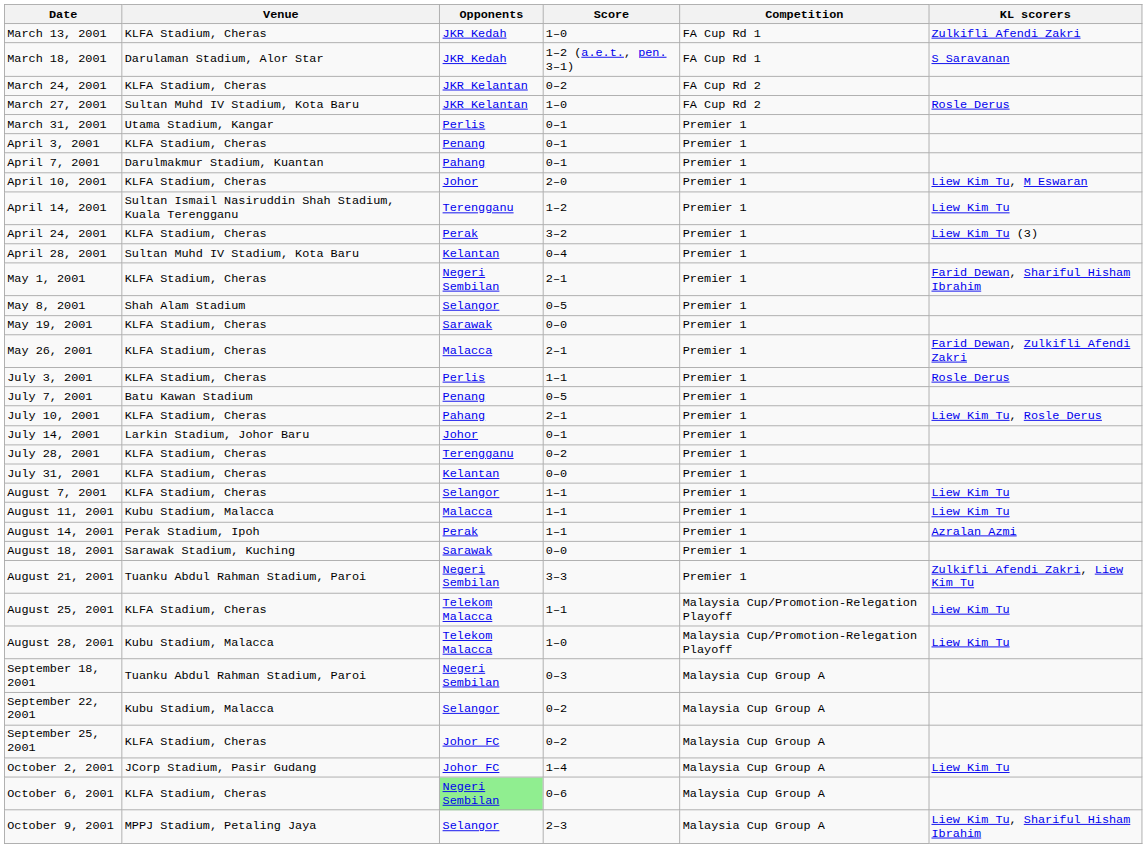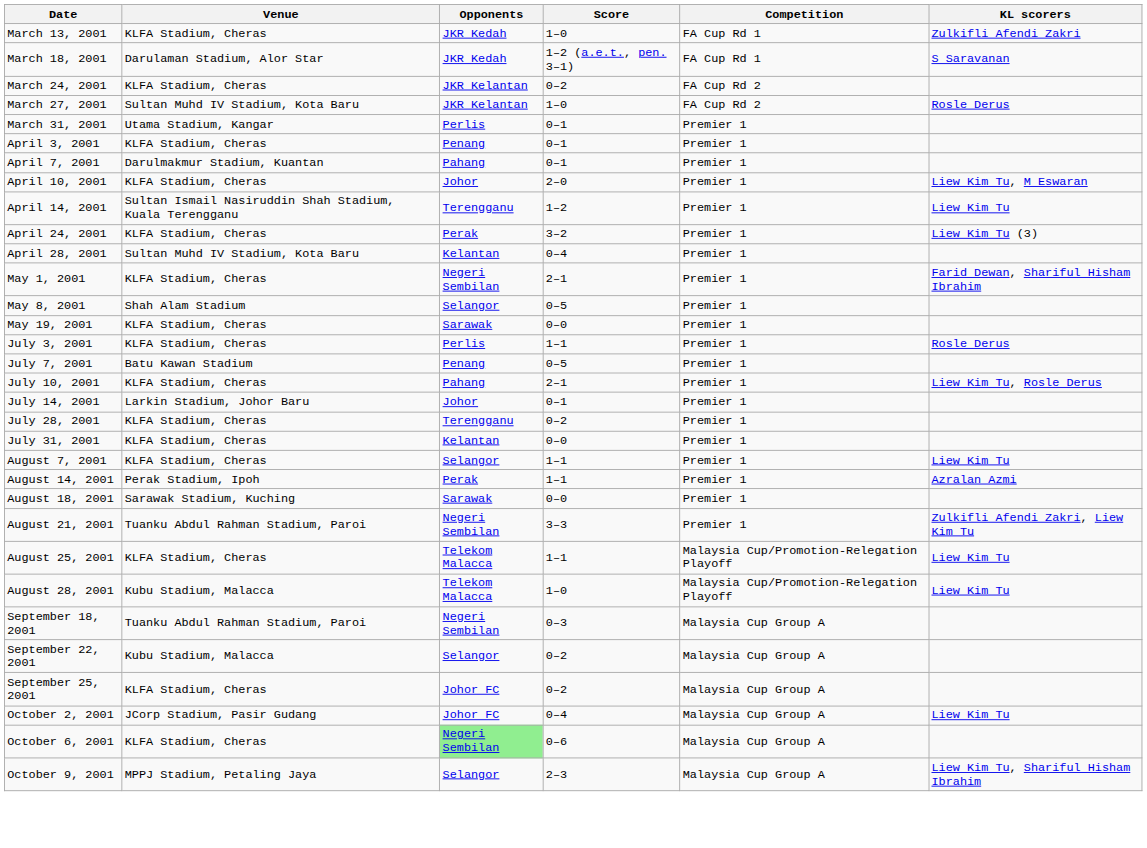 <table class="wikitable">
 <tr>
 <th>Date</th>
 <th>Venue</th>
 <th>Opponents</th>
 <th>Score</th>
 <th>Competition</th>
 <th>KL scorers</th>
 </tr>
 <tr>
 <td>March 13, 2001</td>
 <td>KLFA Stadium, Cheras</td>
 <td><a href='#'>JKR Kedah</a></td>
 <td>1–0</td>
 <td>FA Cup Rd 1</td>
 <td><a href='#'>Zulkifli Afendi Zakri</a></td>
 </tr>
 <tr>
 <td>March 18, 2001</td>
 <td>Darulaman Stadium, Alor Star</td>
 <td><a href='#'>JKR Kedah</a></td>
 <td>1–2 (<a href='#'>a.e.t.</a>, <a href='#'>pen.</a> 3–1)</td>
 <td>FA Cup Rd 1</td>
 <td><a href='#'>S Saravanan</a></td>
 </tr>
 <tr>
 <td>March 24, 2001</td>
 <td>KLFA Stadium, Cheras</td>
 <td><a href='#'>JKR Kelantan</a></td>
 <td>0–2</td>
 <td>FA Cup Rd 2</td>
 <td></td>
 </tr>
 <tr>
 <td>March 27, 2001</td>
 <td>Sultan Muhd IV Stadium, Kota Baru</td>
 <td><a href='#'>JKR Kelantan</a></td>
 <td>1–0</td>
 <td>FA Cup Rd 2</td>
 <td><a href='#'>Rosle Derus</a></td>
 </tr>
 <tr>
 <td>March 31, 2001</td>
 <td>Utama Stadium, Kangar</td>
 <td><a href='#'>Perlis</a></td>
 <td>0–1</td>
 <td>Premier 1</td>
 <td></td>
 </tr>
 <tr>
 <td>April 3, 2001</td>
 <td>KLFA Stadium, Cheras</td>
 <td><a href='#'>Penang</a></td>
 <td>0–1</td>
 <td>Premier 1</td>
 <td></td>
 </tr>
 <tr>
 <td>April 7, 2001</td>
 <td>Darulmakmur Stadium, Kuantan</td>
 <td><a href='#'>Pahang</a></td>
 <td>0–1</td>
 <td>Premier 1</td>
 <td></td>
 </tr>
 <tr>
 <td>April 10, 2001</td>
 <td>KLFA Stadium, Cheras</td>
 <td><a href='#'>Johor</a></td>
 <td>2–0</td>
 <td>Premier 1</td>
 <td><a href='#'>Liew Kim Tu</a>, <a href='#'>M Eswaran</a></td>
 </tr>
 <tr>
 <td>April 14, 2001</td>
 <td>Sultan Ismail Nasiruddin Shah Stadium, Kuala Terengganu</td>
 <td><a href='#'>Terengganu</a></td>
 <td>1–2</td>
 <td>Premier 1</td>
 <td><a href='#'>Liew Kim Tu</a></td>
 </tr>
 <tr>
 <td>April 24, 2001</td>
 <td>KLFA Stadium, Cheras</td>
 <td><a href='#'>Perak</a></td>
 <td>3–2</td>
 <td>Premier 1</td>
 <td><a href='#'>Liew Kim Tu</a> (3)</td>
 </tr>
 <tr>
 <td>April 28, 2001</td>
 <td>Sultan Muhd IV Stadium, Kota Baru</td>
 <td><a href='#'>Kelantan</a></td>
 <td>0–4</td>
 <td>Premier 1</td>
 <td></td>
 </tr>
 <tr>
 <td>May 1, 2001</td>
 <td>KLFA Stadium, Cheras</td>
 <td><a href='#'>Negeri Sembilan</a></td>
 <td>2–1</td>
 <td>Premier 1</td>
 <td><a href='#'>Farid Dewan</a>, <a href='#'>Shariful Hisham Ibrahim</a></td>
 </tr>
 <tr>
 <td>May 8, 2001</td>
 <td>Shah Alam Stadium</td>
 <td><a href='#'>Selangor</a></td>
 <td>0–5</td>
 <td>Premier 1</td>
 <td></td>
 </tr>
 <tr>
 <td>May 19, 2001</td>
 <td>KLFA Stadium, Cheras</td>
 <td><a href='#'>Sarawak</a></td>
 <td>0–0</td>
 <td>Premier 1</td>
 <td></td>
 </tr>
 <tr>
-<td>May 26, 2001</td>
-<td>KLFA Stadium, Cheras</td>
-<td><a href='#'>Malacca</a></td>
-<td>2–1</td>
-<td>Premier 1</td>
-<td><a href='#'>Farid Dewan</a>, <a href='#'>Zulkifli Afendi Zakri</a></td>
-</tr>
-<tr>
 <td>July 3, 2001</td>
 <td>KLFA Stadium, Cheras</td>
 <td><a href='#'>Perlis</a></td>
 <td>1–1</td>
 <td>Premier 1</td>
 <td><a href='#'>Rosle Derus</a></td>
 </tr>
 <tr>
 <td>July 7, 2001</td>
 <td>Batu Kawan Stadium</td>
 <td><a href='#'>Penang</a></td>
 <td>0–5</td>
 <td>Premier 1</td>
 <td></td>
 </tr>
 <tr>
 <td>July 10, 2001</td>
 <td>KLFA Stadium, Cheras</td>
 <td><a href='#'>Pahang</a></td>
 <td>2–1</td>
 <td>Premier 1</td>
 <td><a href='#'>Liew Kim Tu</a>, <a href='#'>Rosle Derus</a></td>
 </tr>
 <tr>
 <td>July 14, 2001</td>
 <td>Larkin Stadium, Johor Baru</td>
 <td><a href='#'>Johor</a></td>
 <td>0–1</td>
 <td>Premier 1</td>
 <td></td>
 </tr>
 <tr>
 <td>July 28, 2001</td>
 <td>KLFA Stadium, Cheras</td>
 <td><a href='#'>Terengganu</a></td>
 <td>0–2</td>
 <td>Premier 1</td>
 <td></td>
 </tr>
 <tr>
 <td>July 31, 2001</td>
 <td>KLFA Stadium, Cheras</td>
 <td><a href='#'>Kelantan</a></td>
 <td>0–0</td>
 <td>Premier 1</td>
 <td></td>
 </tr>
 <tr>
 <td>August 7, 2001</td>
 <td>KLFA Stadium, Cheras</td>
 <td><a href='#'>Selangor</a></td>
-<td>1–1</td>
-<td>Premier 1</td>
-<td><a href='#'>Liew Kim Tu</a></td>
-</tr>
-<tr>
-<td>August 11, 2001</td>
-<td>Kubu Stadium, Malacca</td>
-<td><a href='#'>Malacca</a></td>
 <td>1–1</td>
 <td>Premier 1</td>
 <td><a href='#'>Liew Kim Tu</a></td>
 </tr>
 <tr>
 <td>August 14, 2001</td>
 <td>Perak Stadium, Ipoh</td>
 <td><a href='#'>Perak</a></td>
 <td>1–1</td>
 <td>Premier 1</td>
 <td><a href='#'>Azralan Azmi</a></td>
 </tr>
 <tr>
 <td>August 18, 2001</td>
 <td>Sarawak Stadium, Kuching</td>
 <td><a href='#'>Sarawak</a></td>
 <td>0–0</td>
 <td>Premier 1</td>
 <td></td>
 </tr>
 <tr>
 <td>August 21, 2001</td>
 <td>Tuanku Abdul Rahman Stadium, Paroi</td>
 <td><a href='#'>Negeri Sembilan</a></td>
 <td>3–3</td>
 <td>Premier 1</td>
 <td><a href='#'>Zulkifli Afendi Zakri</a>, <a href='#'>Liew Kim Tu</a></td>
 </tr>
 <tr>
 <td>August 25, 2001</td>
 <td>KLFA Stadium, Cheras</td>
 <td><a href='#'>Telekom Malacca</a></td>
 <td>1–1</td>
 <td>Malaysia Cup/Promotion-Relegation Playoff</td>
 <td><a href='#'>Liew Kim Tu</a></td>
 </tr>
 <tr>
 <td>August 28, 2001</td>
 <td>Kubu Stadium, Malacca</td>
 <td><a href='#'>Telekom Malacca</a></td>
 <td>1–0</td>
 <td>Malaysia Cup/Promotion-Relegation Playoff</td>
 <td><a href='#'>Liew Kim Tu</a></td>
 </tr>
 <tr>
 <td>September 18, 2001</td>
 <td>Tuanku Abdul Rahman Stadium, Paroi</td>
 <td><a href='#'>Negeri Sembilan</a></td>
 <td>0–3</td>
 <td>Malaysia Cup Group A</td>
 <td></td>
 </tr>
 <tr>
 <td>September 22, 2001</td>
 <td>Kubu Stadium, Malacca</td>
 <td><a href='#'>Selangor</a></td>
 <td>0–2</td>
 <td>Malaysia Cup Group A</td>
 <td></td>
 </tr>
 <tr>
 <td>September 25, 2001</td>
 <td>KLFA Stadium, Cheras</td>
 <td><a href='#'>Johor FC</a></td>
 <td>0–2</td>
 <td>Malaysia Cup Group A</td>
 <td></td>
 </tr>
 <tr>
 <td>October 2, 2001</td>
 <td>JCorp Stadium, Pasir Gudang</td>
 <td><a href='#'>Johor FC</a></td>
-<td>1–4</td>
+<td>0–4</td>
 <td>Malaysia Cup Group A</td>
 <td><a href='#'>Liew Kim Tu</a></td>
 </tr>
 <tr>
 <td>October 6, 2001</td>
 <td>KLFA Stadium, Cheras</td>
 <td style="background: lightgreen;"><a href='#'>Negeri Sembilan</a></td>
 <td>0–6</td>
 <td>Malaysia Cup Group A</td>
 <td></td>
 </tr>
 <tr>
 <td>October 9, 2001</td>
 <td>MPPJ Stadium, Petaling Jaya</td>
 <td><a href='#'>Selangor</a></td>
 <td>2–3</td>
 <td>Malaysia Cup Group A</td>
 <td><a href='#'>Liew Kim Tu</a>, <a href='#'>Shariful Hisham Ibrahim</a></td>
 </tr>
 </table>
